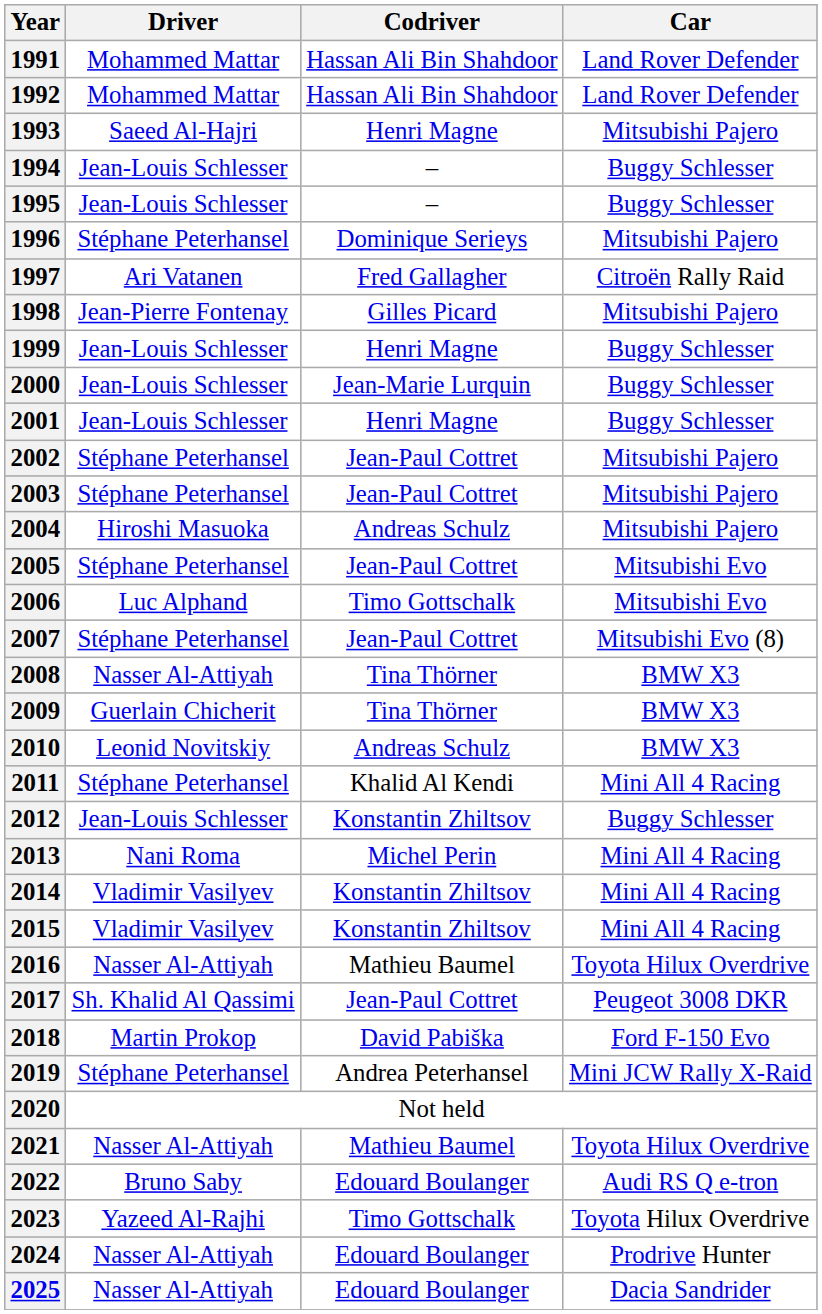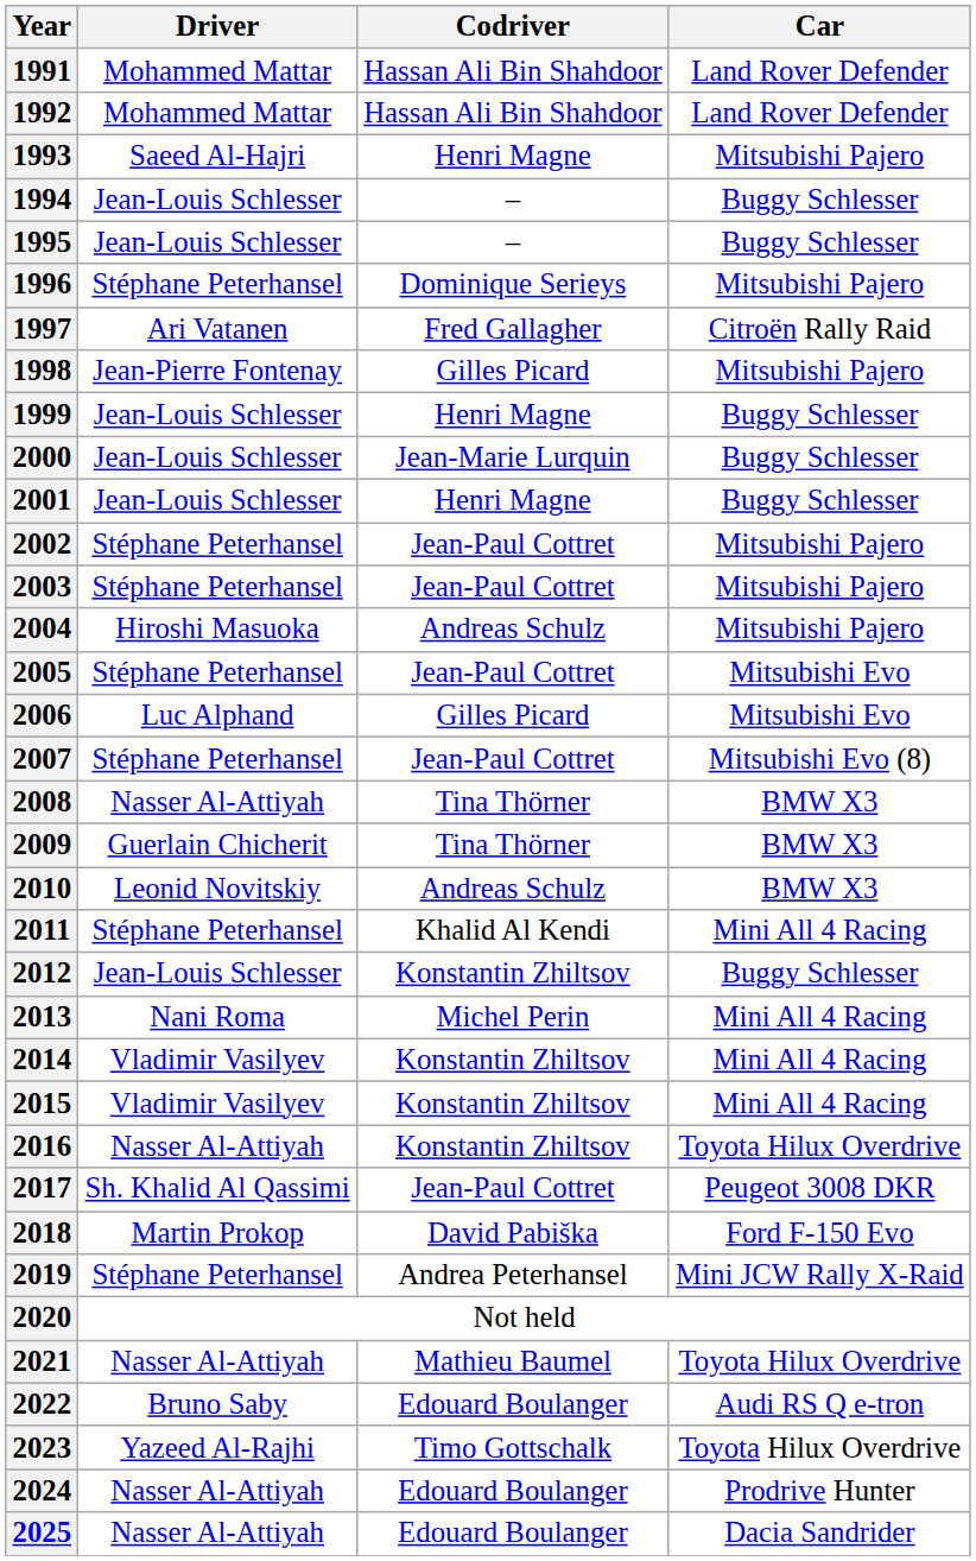 <table class="wikitable sortable" style="border: 1px solid #999; background-color:#FFFFFF; line-height:16px; text-align:center">
 <tr>
 <th>Year</th>
 <th>Driver</th>
 <th>Codriver</th>
 <th>Car</th>
 </tr>
 <tr>
 <th>1991</th>
 <td> <a href='#'>Mohammed Mattar</a></td>
 <td> <a href='#'>Hassan Ali Bin Shahdoor</a></td>
 <td><a href='#'>Land Rover Defender</a></td>
 </tr>
 <tr>
 <th>1992</th>
 <td> <a href='#'>Mohammed Mattar</a></td>
 <td> <a href='#'>Hassan Ali Bin Shahdoor</a></td>
 <td><a href='#'>Land Rover Defender</a></td>
 </tr>
 <tr>
 <th>1993</th>
 <td> <a href='#'>Saeed Al-Hajri</a></td>
 <td> <a href='#'>Henri Magne</a></td>
 <td><a href='#'>Mitsubishi Pajero</a></td>
 </tr>
 <tr>
 <th>1994</th>
 <td> <a href='#'>Jean-Louis Schlesser</a></td>
 <td>–</td>
 <td><a href='#'>Buggy Schlesser</a></td>
 </tr>
 <tr>
 <th>1995</th>
 <td> <a href='#'>Jean-Louis Schlesser</a></td>
 <td>–</td>
 <td><a href='#'>Buggy Schlesser</a></td>
 </tr>
 <tr>
 <th>1996</th>
 <td> <a href='#'>Stéphane Peterhansel</a></td>
 <td> <a href='#'>Dominique Serieys</a></td>
 <td><a href='#'>Mitsubishi Pajero</a></td>
 </tr>
 <tr>
 <th>1997</th>
 <td> <a href='#'>Ari Vatanen</a></td>
 <td> <a href='#'>Fred Gallagher</a></td>
 <td><a href='#'>Citroën</a> Rally Raid</td>
 </tr>
 <tr>
 <th>1998</th>
 <td> <a href='#'>Jean-Pierre Fontenay</a></td>
 <td> <a href='#'>Gilles Picard</a></td>
 <td><a href='#'>Mitsubishi Pajero</a></td>
 </tr>
 <tr>
 <th>1999</th>
 <td> <a href='#'>Jean-Louis Schlesser</a></td>
 <td> <a href='#'>Henri Magne</a></td>
 <td><a href='#'>Buggy Schlesser</a></td>
 </tr>
 <tr>
 <th>2000</th>
 <td> <a href='#'>Jean-Louis Schlesser</a></td>
 <td> <a href='#'>Jean-Marie Lurquin</a></td>
 <td><a href='#'>Buggy Schlesser</a></td>
 </tr>
 <tr>
 <th>2001</th>
 <td> <a href='#'>Jean-Louis Schlesser</a></td>
 <td> <a href='#'>Henri Magne</a></td>
 <td><a href='#'>Buggy Schlesser</a></td>
 </tr>
 <tr>
 <th>2002</th>
 <td> <a href='#'>Stéphane Peterhansel</a></td>
 <td> <a href='#'>Jean-Paul Cottret</a></td>
 <td><a href='#'>Mitsubishi Pajero</a></td>
 </tr>
 <tr>
 <th>2003</th>
 <td> <a href='#'>Stéphane Peterhansel</a></td>
 <td> <a href='#'>Jean-Paul Cottret</a></td>
 <td><a href='#'>Mitsubishi Pajero</a></td>
 </tr>
 <tr>
 <th>2004</th>
 <td> <a href='#'>Hiroshi Masuoka</a></td>
 <td> <a href='#'>Andreas Schulz</a></td>
 <td><a href='#'>Mitsubishi Pajero</a></td>
 </tr>
 <tr>
 <th>2005</th>
 <td> <a href='#'>Stéphane Peterhansel</a></td>
 <td> <a href='#'>Jean-Paul Cottret</a></td>
 <td><a href='#'>Mitsubishi Evo</a></td>
 </tr>
 <tr>
 <th>2006</th>
 <td> <a href='#'>Luc Alphand</a></td>
-<td> <a href='#'>Timo Gottschalk</a></td>
+<td> <a href='#'>Gilles Picard</a></td>
 <td><a href='#'>Mitsubishi Evo</a></td>
 </tr>
 <tr>
 <th>2007</th>
 <td> <a href='#'>Stéphane Peterhansel</a></td>
 <td> <a href='#'>Jean-Paul Cottret</a></td>
 <td><a href='#'>Mitsubishi Evo</a> (8)</td>
 </tr>
 <tr>
 <th>2008</th>
 <td> <a href='#'>Nasser Al-Attiyah</a></td>
 <td> <a href='#'>Tina Thörner</a></td>
 <td><a href='#'>BMW X3</a></td>
 </tr>
 <tr>
 <th>2009</th>
 <td> <a href='#'>Guerlain Chicherit</a></td>
 <td> <a href='#'>Tina Thörner</a></td>
 <td><a href='#'>BMW X3</a></td>
 </tr>
 <tr>
 <th>2010</th>
 <td> <a href='#'>Leonid Novitskiy</a></td>
 <td> <a href='#'>Andreas Schulz</a></td>
 <td><a href='#'>BMW X3</a></td>
 </tr>
 <tr>
 <th>2011</th>
 <td> <a href='#'>Stéphane Peterhansel</a></td>
 <td> Khalid Al Kendi</td>
 <td><a href='#'>Mini All 4 Racing</a></td>
 </tr>
 <tr>
 <th>2012</th>
 <td> <a href='#'>Jean-Louis Schlesser</a></td>
 <td> <a href='#'>Konstantin Zhiltsov</a></td>
 <td><a href='#'>Buggy Schlesser</a></td>
 </tr>
 <tr>
 <th>2013</th>
 <td> <a href='#'>Nani Roma</a></td>
 <td> <a href='#'>Michel Perin</a></td>
 <td><a href='#'>Mini All 4 Racing</a></td>
 </tr>
 <tr>
 <th>2014</th>
 <td> <a href='#'>Vladimir Vasilyev</a></td>
 <td> <a href='#'>Konstantin Zhiltsov</a></td>
 <td><a href='#'>Mini All 4 Racing</a></td>
 </tr>
 <tr>
 <th>2015</th>
 <td> <a href='#'>Vladimir Vasilyev</a></td>
 <td> <a href='#'>Konstantin Zhiltsov</a></td>
 <td><a href='#'>Mini All 4 Racing</a></td>
 </tr>
 <tr>
 <th>2016</th>
 <td> <a href='#'>Nasser Al-Attiyah</a></td>
-<td> Mathieu Baumel</td>
+<td> <a href='#'>Konstantin Zhiltsov</a></td>
 <td><a href='#'>Toyota Hilux Overdrive</a></td>
 </tr>
 <tr>
 <th>2017</th>
 <td> <a href='#'>Sh. Khalid Al Qassimi</a></td>
 <td> <a href='#'>Jean-Paul Cottret</a></td>
 <td><a href='#'>Peugeot 3008 DKR</a></td>
 </tr>
 <tr>
 <th>2018</th>
 <td> <a href='#'>Martin Prokop</a></td>
 <td> <a href='#'>David Pabiška</a></td>
 <td><a href='#'>Ford F-150 Evo</a></td>
 </tr>
 <tr>
 <th>2019</th>
 <td> <a href='#'>Stéphane Peterhansel</a></td>
 <td> Andrea Peterhansel</td>
 <td><a href='#'>Mini JCW Rally X-Raid</a></td>
 </tr>
 <tr>
 <th>2020</th>
 <td colspan=3 align=center>Not held</td>
 </tr>
 <tr>
 <th>2021</th>
 <td> <a href='#'>Nasser Al-Attiyah</a></td>
 <td> <a href='#'>Mathieu Baumel</a></td>
 <td><a href='#'>Toyota Hilux Overdrive</a></td>
 </tr>
 <tr>
 <th>2022</th>
 <td> <a href='#'>Bruno Saby</a></td>
 <td> <a href='#'>Edouard Boulanger</a></td>
 <td><a href='#'>Audi RS Q e-tron</a></td>
 </tr>
 <tr>
 <th>2023</th>
 <td> <a href='#'>Yazeed Al-Rajhi</a></td>
 <td> <a href='#'>Timo Gottschalk</a></td>
 <td><a href='#'>Toyota</a> Hilux Overdrive</td>
 </tr>
 <tr>
 <th>2024</th>
 <td> <a href='#'>Nasser Al-Attiyah</a></td>
 <td> <a href='#'>Edouard Boulanger</a></td>
 <td><a href='#'>Prodrive</a> Hunter</td>
 </tr>
 <tr>
 <th><a href='#'>2025</a></th>
 <td> <a href='#'>Nasser Al-Attiyah</a></td>
 <td> <a href='#'>Edouard Boulanger</a></td>
 <td><a href='#'>Dacia Sandrider</a></td>
 </tr>
 </table>
